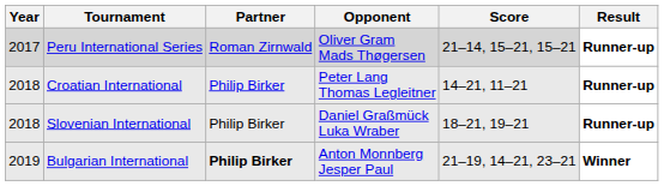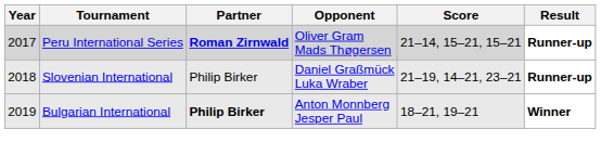 <table class="sortable wikitable" style="font-size: 90%;">
 <tr>
 <th>Year</th>
 <th>Tournament</th>
 <th>Partner</th>
 <th>Opponent</th>
 <th>Score</th>
 <th>Result</th>
 </tr>
 <tr style="background:#D5D5D5">
 <td align="center">2017</td>
 <td align="left"><a href='#'>Peru International Series</a></td>
-<td align="left"> <a href='#'>Roman Zirnwald</a></td>
+<td align="left"><strong> <a href='#'>Roman Zirnwald</a></strong></td>
 <td align="left"> <a href='#'>Oliver Gram</a> <br>  <a href='#'>Mads Thøgersen</a></td>
 <td align="left">21–14, 15–21, 15–21</td>
-<td style="text-align:left; background:white"> <strong>Runner-up</strong></td>
-</tr>
-<tr style="background:#E9E9E9">
-<td align="center">2018</td>
-<td align="left"><a href='#'>Croatian International</a></td>
-<td align="left"> <a href='#'>Philip Birker</a></td>
-<td align="left"> <a href='#'>Peter Lang</a> <br>  <a href='#'>Thomas Legleitner</a></td>
-<td align="left">14–21, 11–21</td>
 <td style="text-align:left; background:white"> <strong>Runner-up</strong></td>
 </tr>
 <tr style="background:#E9E9E9">
 <td align="center">2018</td>
 <td align="left"><a href='#'>Slovenian International</a></td>
 <td align="left"> Philip Birker</td>
 <td align="left"> <a href='#'>Daniel Graßmück</a> <br>  <a href='#'>Luka Wraber</a></td>
-<td align="left">18–21, 19–21</td>
+<td align="left">21–19, 14–21, 23–21</td>
 <td style="text-align:left; background:white"> <strong>Runner-up</strong></td>
 </tr>
 <tr style="background:#E9E9E9">
 <td align="center">2019</td>
 <td align="left"><a href='#'>Bulgarian International</a></td>
 <td align="left"><strong> Philip Birker</strong></td>
 <td align="left"> <a href='#'>Anton Monnberg</a> <br>  <a href='#'>Jesper Paul</a></td>
-<td align="left">21–19, 14–21, 23–21</td>
+<td align="left">18–21, 19–21</td>
 <td style="text-align:left; background:white"> <strong>Winner</strong></td>
 </tr>
 </table>
